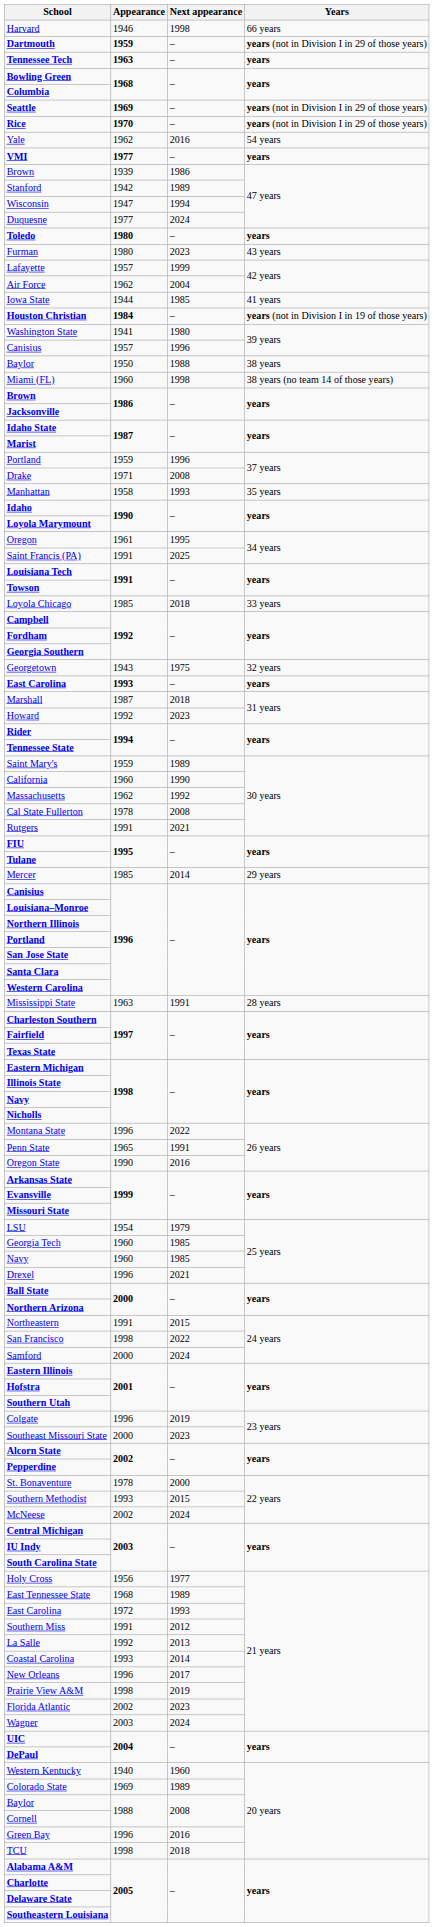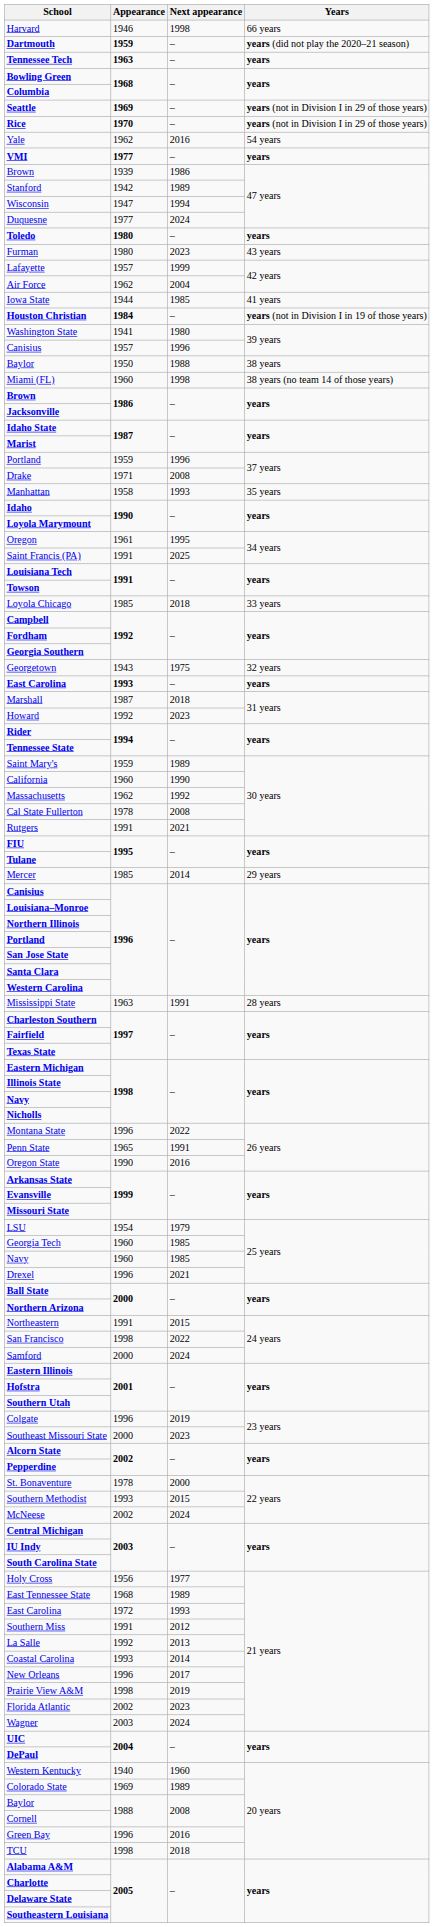 <table class="wikitable sortable">
 <tr>
 <th>School</th>
 <th>Appearance</th>
 <th>Next appearance</th>
 <th>Years</th>
 </tr>
 <tr>
 <td><a href='#'>Harvard</a></td>
 <td>1946</td>
 <td>1998</td>
 <td>66 years</td>
 </tr>
 <tr>
 <td><strong><a href='#'>Dartmouth</a></strong></td>
 <td><strong>1959</strong></td>
 <td>–</td>
-<td><strong> years</strong> (not in Division I in 29 of those years)</td>
+<td><strong> years</strong> (did not play the 2020–21 season)</td>
 </tr>
 <tr>
 <td><strong><a href='#'>Tennessee Tech</a></strong></td>
 <td><strong>1963</strong></td>
 <td>–</td>
 <td><strong> years</strong></td>
 </tr>
 <tr>
 <td><strong><a href='#'>Bowling Green</a></strong></td>
 <td rowspan=2><strong>1968</strong></td>
 <td rowspan=2>–</td>
 <td rowspan=2><strong> years</strong></td>
 </tr>
 <tr>
 <td><strong><a href='#'>Columbia</a></strong></td>
 </tr>
 <tr>
 <td><strong><a href='#'>Seattle</a></strong></td>
 <td><strong>1969</strong></td>
 <td>–</td>
 <td><strong> years</strong> (not in Division I in 29 of those years)</td>
 </tr>
 <tr>
 <td><strong><a href='#'>Rice</a></strong></td>
 <td><strong>1970</strong></td>
 <td>–</td>
 <td><strong> years</strong> (not in Division I in 29 of those years)</td>
 </tr>
 <tr>
 <td><a href='#'>Yale</a></td>
 <td>1962</td>
 <td>2016</td>
 <td>54 years</td>
 </tr>
 <tr>
 <td><strong><a href='#'>VMI</a></strong></td>
 <td><strong>1977</strong></td>
 <td>–</td>
 <td><strong> years</strong></td>
 </tr>
 <tr>
 <td><a href='#'>Brown</a></td>
 <td>1939</td>
 <td>1986</td>
 <td rowspan=4>47 years</td>
 </tr>
 <tr>
 <td><a href='#'>Stanford</a></td>
 <td>1942</td>
 <td>1989</td>
 </tr>
 <tr>
 <td><a href='#'>Wisconsin</a></td>
 <td>1947</td>
 <td>1994</td>
 </tr>
 <tr>
 <td><a href='#'>Duquesne</a></td>
 <td>1977</td>
 <td>2024</td>
 </tr>
 <tr>
 <td><strong><a href='#'>Toledo</a></strong></td>
 <td><strong>1980</strong></td>
 <td>–</td>
 <td><strong> years</strong></td>
 </tr>
 <tr>
 <td><a href='#'>Furman</a></td>
 <td>1980</td>
 <td>2023</td>
 <td>43 years</td>
 </tr>
 <tr>
 <td><a href='#'>Lafayette</a></td>
 <td>1957</td>
 <td>1999</td>
 <td rowspan=2>42 years</td>
 </tr>
 <tr>
 <td><a href='#'>Air Force</a></td>
 <td>1962</td>
 <td>2004</td>
 </tr>
 <tr>
 <td><a href='#'>Iowa State</a></td>
 <td>1944</td>
 <td>1985</td>
 <td>41 years</td>
 </tr>
 <tr>
 <td><strong><a href='#'>Houston Christian</a></strong></td>
 <td><strong>1984</strong></td>
 <td>–</td>
 <td><strong> years</strong> (not in Division I in 19 of those years)</td>
 </tr>
 <tr>
 <td><a href='#'>Washington State</a></td>
 <td>1941</td>
 <td>1980</td>
 <td rowspan=2>39 years</td>
 </tr>
 <tr>
 <td><a href='#'>Canisius</a></td>
 <td>1957</td>
 <td>1996</td>
 </tr>
 <tr>
 <td><a href='#'>Baylor</a></td>
 <td>1950</td>
 <td>1988</td>
 <td>38 years</td>
 </tr>
 <tr>
 <td><a href='#'>Miami (FL)</a></td>
 <td>1960</td>
 <td>1998</td>
 <td>38 years (no team 14 of those years)</td>
 </tr>
 <tr>
 <td><strong><a href='#'>Brown</a></strong></td>
 <td rowspan=2><strong>1986</strong></td>
 <td rowspan=2>–</td>
 <td rowspan=2><strong> years</strong></td>
 </tr>
 <tr>
 <td><strong><a href='#'>Jacksonville</a></strong></td>
 </tr>
 <tr>
 <td><strong><a href='#'>Idaho State</a></strong></td>
 <td rowspan=2><strong>1987</strong></td>
 <td rowspan=2>–</td>
 <td rowspan=2><strong> years</strong></td>
 </tr>
 <tr>
 <td><strong><a href='#'>Marist</a></strong></td>
 </tr>
 <tr>
 <td><a href='#'>Portland</a></td>
 <td>1959</td>
 <td>1996</td>
 <td rowspan=2>37 years</td>
 </tr>
 <tr>
 <td><a href='#'>Drake</a></td>
 <td>1971</td>
 <td>2008</td>
 </tr>
 <tr>
 <td><a href='#'>Manhattan</a></td>
 <td>1958</td>
 <td>1993</td>
 <td>35 years</td>
 </tr>
 <tr>
 <td><strong><a href='#'>Idaho</a></strong></td>
 <td rowspan=2><strong>1990</strong></td>
 <td rowspan=2>–</td>
 <td rowspan=2><strong> years</strong></td>
 </tr>
 <tr>
 <td><strong><a href='#'>Loyola Marymount</a></strong></td>
 </tr>
 <tr>
 <td><a href='#'>Oregon</a></td>
 <td>1961</td>
 <td>1995</td>
 <td rowspan=2>34 years</td>
 </tr>
 <tr>
 <td><a href='#'>Saint Francis (PA)</a></td>
 <td>1991</td>
 <td>2025</td>
 </tr>
 <tr>
 <td><strong><a href='#'>Louisiana Tech</a></strong></td>
 <td rowspan=2><strong>1991</strong></td>
 <td rowspan=2>–</td>
 <td rowspan=2><strong> years</strong></td>
 </tr>
 <tr>
 <td><strong><a href='#'>Towson</a></strong></td>
 </tr>
 <tr>
 <td><a href='#'>Loyola Chicago</a></td>
 <td>1985</td>
 <td>2018</td>
 <td>33 years</td>
 </tr>
 <tr>
 <td><strong><a href='#'>Campbell</a></strong></td>
 <td rowspan=3><strong>1992</strong></td>
 <td rowspan=3>–</td>
 <td rowspan=3><strong> years</strong></td>
 </tr>
 <tr>
 <td><strong><a href='#'>Fordham</a></strong></td>
 </tr>
 <tr>
 <td><strong><a href='#'>Georgia Southern</a></strong></td>
 </tr>
 <tr>
 <td><a href='#'>Georgetown</a></td>
 <td>1943</td>
 <td>1975</td>
 <td>32 years</td>
 </tr>
 <tr>
 <td><strong><a href='#'>East Carolina</a></strong></td>
 <td><strong>1993</strong></td>
 <td>–</td>
 <td><strong> years</strong></td>
 </tr>
 <tr>
 <td><a href='#'>Marshall</a></td>
 <td>1987</td>
 <td>2018</td>
 <td rowspan=2>31 years</td>
 </tr>
 <tr>
 <td><a href='#'>Howard</a></td>
 <td>1992</td>
 <td>2023</td>
 </tr>
 <tr>
 <td><strong><a href='#'>Rider</a></strong></td>
 <td rowspan=2><strong>1994</strong></td>
 <td rowspan=2>–</td>
 <td rowspan=2><strong> years</strong></td>
 </tr>
 <tr>
 <td><strong><a href='#'>Tennessee State</a></strong></td>
 </tr>
 <tr>
 <td><a href='#'>Saint Mary's</a></td>
 <td>1959</td>
 <td>1989</td>
 <td rowspan=5>30 years</td>
 </tr>
 <tr>
 <td><a href='#'>California</a></td>
 <td>1960</td>
 <td>1990</td>
 </tr>
 <tr>
 <td><a href='#'>Massachusetts</a></td>
 <td>1962</td>
 <td>1992</td>
 </tr>
 <tr>
 <td><a href='#'>Cal State Fullerton</a></td>
 <td>1978</td>
 <td>2008</td>
 </tr>
 <tr>
 <td><a href='#'>Rutgers</a></td>
 <td>1991</td>
 <td>2021</td>
 </tr>
 <tr>
 <td><strong><a href='#'>FIU</a></strong></td>
 <td rowspan=2><strong>1995</strong></td>
 <td rowspan=2>–</td>
 <td rowspan=2><strong> years</strong></td>
 </tr>
 <tr>
 <td><strong><a href='#'>Tulane</a></strong></td>
 </tr>
 <tr>
 <td><a href='#'>Mercer</a></td>
 <td>1985</td>
 <td>2014</td>
 <td>29 years</td>
 </tr>
 <tr>
 <td><strong><a href='#'>Canisius</a></strong></td>
 <td rowspan=7><strong>1996</strong></td>
 <td rowspan=7>–</td>
 <td rowspan=7><strong> years</strong></td>
 </tr>
 <tr>
 <td><strong><a href='#'>Louisiana–Monroe</a></strong></td>
 </tr>
 <tr>
 <td><strong><a href='#'>Northern Illinois</a></strong></td>
 </tr>
 <tr>
 <td><strong><a href='#'>Portland</a></strong></td>
 </tr>
 <tr>
 <td><strong><a href='#'>San Jose State</a></strong></td>
 </tr>
 <tr>
 <td><strong><a href='#'>Santa Clara</a></strong></td>
 </tr>
 <tr>
 <td><strong><a href='#'>Western Carolina</a></strong></td>
 </tr>
 <tr>
 <td><a href='#'>Mississippi State</a></td>
 <td>1963</td>
 <td>1991</td>
 <td>28 years</td>
 </tr>
 <tr>
 <td><strong><a href='#'>Charleston Southern</a></strong></td>
 <td rowspan=3><strong>1997</strong></td>
 <td rowspan=3>–</td>
 <td rowspan=3><strong> years</strong></td>
 </tr>
 <tr>
 <td><strong><a href='#'>Fairfield</a></strong></td>
 </tr>
 <tr>
 <td><strong><a href='#'>Texas State</a></strong></td>
 </tr>
 <tr>
 <td><strong><a href='#'>Eastern Michigan</a></strong></td>
 <td rowspan=4><strong>1998</strong></td>
 <td rowspan=4>–</td>
 <td rowspan=4><strong> years</strong></td>
 </tr>
 <tr>
 <td><strong><a href='#'>Illinois State</a></strong></td>
 </tr>
 <tr>
 <td><strong><a href='#'>Navy</a></strong></td>
 </tr>
 <tr>
 <td><strong><a href='#'>Nicholls</a></strong></td>
 </tr>
 <tr>
 <td><a href='#'>Montana State</a></td>
 <td>1996</td>
 <td>2022</td>
 <td rowspan=3>26 years</td>
 </tr>
 <tr>
 <td><a href='#'>Penn State</a></td>
 <td>1965</td>
 <td>1991</td>
 </tr>
 <tr>
 <td><a href='#'>Oregon State</a></td>
 <td>1990</td>
 <td>2016</td>
 </tr>
 <tr>
 <td><strong><a href='#'>Arkansas State</a></strong></td>
 <td rowspan=3><strong>1999</strong></td>
 <td rowspan=3>–</td>
 <td rowspan=3><strong> years</strong></td>
 </tr>
 <tr>
 <td><strong><a href='#'>Evansville</a></strong></td>
 </tr>
 <tr>
 <td><strong><a href='#'>Missouri State</a></strong></td>
 </tr>
 <tr>
 <td><a href='#'>LSU</a></td>
 <td>1954</td>
 <td>1979</td>
 <td rowspan=4>25 years</td>
 </tr>
 <tr>
 <td><a href='#'>Georgia Tech</a></td>
 <td>1960</td>
 <td>1985</td>
 </tr>
 <tr>
 <td><a href='#'>Navy</a></td>
 <td>1960</td>
 <td>1985</td>
 </tr>
 <tr>
 <td><a href='#'>Drexel</a></td>
 <td>1996</td>
 <td>2021</td>
 </tr>
 <tr>
 <td><strong><a href='#'>Ball State</a></strong></td>
 <td rowspan=2><strong>2000</strong></td>
 <td rowspan=2>–</td>
 <td rowspan=2><strong> years</strong></td>
 </tr>
 <tr>
 <td><strong><a href='#'>Northern Arizona</a></strong></td>
 </tr>
 <tr>
 <td><a href='#'>Northeastern</a></td>
 <td>1991</td>
 <td>2015</td>
 <td rowspan=3>24 years</td>
 </tr>
 <tr>
 <td><a href='#'>San Francisco</a></td>
 <td>1998</td>
 <td>2022</td>
 </tr>
 <tr>
 <td><a href='#'>Samford</a></td>
 <td>2000</td>
 <td>2024</td>
 </tr>
 <tr>
 <td><strong><a href='#'>Eastern Illinois</a></strong></td>
 <td rowspan=3><strong>2001</strong></td>
 <td rowspan=3>–</td>
 <td rowspan=3><strong> years</strong></td>
 </tr>
 <tr>
 <td><strong><a href='#'>Hofstra</a></strong></td>
 </tr>
 <tr>
 <td><strong><a href='#'>Southern Utah</a></strong></td>
 </tr>
 <tr>
 <td><a href='#'>Colgate</a></td>
 <td>1996</td>
 <td>2019</td>
 <td rowspan=2>23 years</td>
 </tr>
 <tr>
 <td><a href='#'>Southeast Missouri State</a></td>
 <td>2000</td>
 <td>2023</td>
 </tr>
 <tr>
 <td><strong><a href='#'>Alcorn State</a></strong></td>
 <td rowspan=2><strong>2002</strong></td>
 <td rowspan=2>–</td>
 <td rowspan=2><strong> years</strong></td>
 </tr>
 <tr>
 <td><strong><a href='#'>Pepperdine</a></strong></td>
 </tr>
 <tr>
 <td><a href='#'>St. Bonaventure</a></td>
 <td>1978</td>
 <td>2000</td>
 <td rowspan=3>22 years</td>
 </tr>
 <tr>
 <td><a href='#'>Southern Methodist</a></td>
 <td>1993</td>
 <td>2015</td>
 </tr>
 <tr>
 <td><a href='#'>McNeese</a></td>
 <td>2002</td>
 <td>2024</td>
 </tr>
 <tr>
 <td><strong><a href='#'>Central Michigan</a></strong></td>
 <td rowspan=3><strong>2003</strong></td>
 <td rowspan=3>–</td>
 <td rowspan=3><strong> years</strong></td>
 </tr>
 <tr>
 <td><strong><a href='#'>IU Indy</a></strong></td>
 </tr>
 <tr>
 <td><strong><a href='#'>South Carolina State</a></strong></td>
 </tr>
 <tr>
 <td><a href='#'>Holy Cross</a></td>
 <td>1956</td>
 <td>1977</td>
 <td rowspan="10">21 years</td>
 </tr>
 <tr>
 <td><a href='#'>East Tennessee State</a></td>
 <td>1968</td>
 <td>1989</td>
 </tr>
 <tr>
 <td><a href='#'>East Carolina</a></td>
 <td>1972</td>
 <td>1993</td>
 </tr>
 <tr>
 <td><a href='#'>Southern Miss</a></td>
 <td>1991</td>
 <td>2012</td>
 </tr>
 <tr>
 <td><a href='#'>La Salle</a></td>
 <td>1992</td>
 <td>2013</td>
 </tr>
 <tr>
 <td><a href='#'>Coastal Carolina</a></td>
 <td>1993</td>
 <td>2014</td>
 </tr>
 <tr>
 <td><a href='#'>New Orleans</a></td>
 <td>1996</td>
 <td>2017</td>
 </tr>
 <tr>
 <td><a href='#'>Prairie View A&M</a></td>
 <td>1998</td>
 <td>2019</td>
 </tr>
 <tr>
 <td><a href='#'>Florida Atlantic</a></td>
 <td>2002</td>
 <td>2023</td>
 </tr>
 <tr>
 <td><a href='#'>Wagner</a></td>
 <td>2003</td>
 <td>2024</td>
 </tr>
 <tr>
 <td><strong><a href='#'>UIC</a></strong></td>
 <td rowspan=2><strong>2004</strong></td>
 <td rowspan=2>–</td>
 <td rowspan=2><strong> years</strong></td>
 </tr>
 <tr>
 <td><strong><a href='#'>DePaul</a></strong></td>
 </tr>
 <tr>
 <td><a href='#'>Western Kentucky</a></td>
 <td>1940</td>
 <td>1960</td>
 <td rowspan=6>20 years</td>
 </tr>
 <tr>
 <td><a href='#'>Colorado State</a></td>
 <td>1969</td>
 <td>1989</td>
 </tr>
 <tr>
 <td><a href='#'>Baylor</a></td>
 <td rowspan=2>1988</td>
 <td rowspan=2>2008</td>
 </tr>
 <tr>
 <td><a href='#'>Cornell</a></td>
 </tr>
 <tr>
 <td><a href='#'>Green Bay</a></td>
 <td>1996</td>
 <td>2016</td>
 </tr>
 <tr>
 <td><a href='#'>TCU</a></td>
 <td>1998</td>
 <td>2018</td>
 </tr>
 <tr>
 <td><strong><a href='#'>Alabama A&M</a></strong></td>
 <td rowspan=4><strong>2005</strong></td>
 <td rowspan=4>–</td>
 <td rowspan=4><strong> years</strong></td>
 </tr>
 <tr>
 <td><strong><a href='#'>Charlotte</a></strong></td>
 </tr>
 <tr>
 <td><strong><a href='#'>Delaware State</a></strong></td>
 </tr>
 <tr>
 <td><strong><a href='#'>Southeastern Louisiana</a></strong></td>
 </tr>
 </table>
